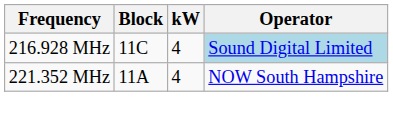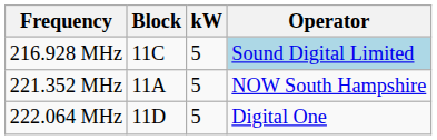 <table class="wikitable sortable">
 <tr>
 <th>Frequency</th>
 <th>Block</th>
 <th>kW</th>
 <th>Operator</th>
 </tr>
 <tr>
 <td>216.928 MHz</td>
 <td>11C</td>
-<td>4</td>
+<td>5</td>
 <td style="background: lightblue;"><a href='#'>Sound Digital Limited</a></td>
 </tr>
 <tr>
 <td>221.352 MHz</td>
 <td>11A</td>
-<td>4</td>
+<td>5</td>
 <td><a href='#'>NOW South Hampshire</a></td>
 </tr>
+<tr>
+<td>222.064 MHz</td>
+<td>11D</td>
+<td>5</td>
+<td><a href='#'>Digital One</a></td>
+</tr>
 </table>
